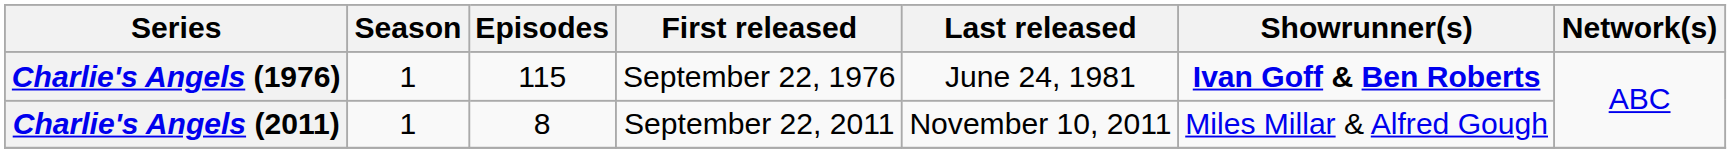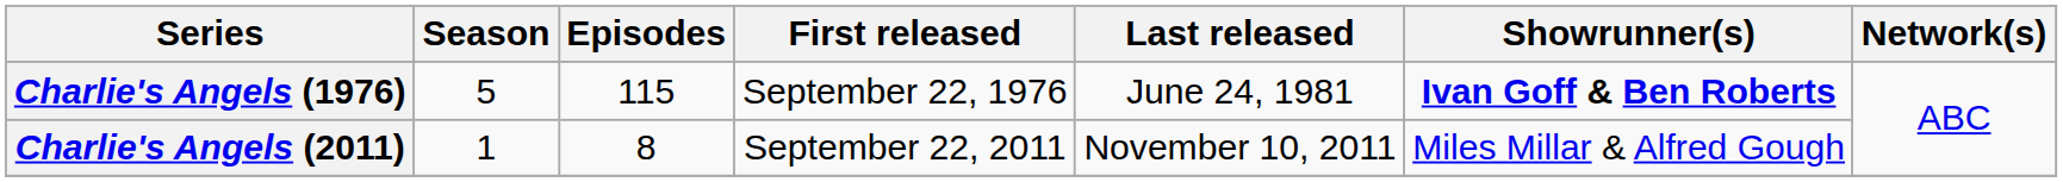 <table class="wikitable plainrowheaders" style="text-align:center">
 <tr>
 <th scope="col">Series</th>
 <th scope="col">Season</th>
 <th scope="col">Episodes</th>
 <th scope="col">First released</th>
 <th scope="col">Last released</th>
 <th scope="col">Showrunner(s)</th>
 <th scope="col">Network(s)</th>
 </tr>
 <tr>
 <th scope="row"><em><a href='#'>Charlie's Angels</a></em> (1976)</th>
-<td>1</td>
+<td>5</td>
 <td>115</td>
 <td>September 22, 1976</td>
 <td>June 24, 1981</td>
 <td><strong><a href='#'>Ivan Goff</a> & <a href='#'>Ben Roberts</a></strong></td>
 <td rowspan="2"><a href='#'>ABC</a></td>
 </tr>
 <tr>
 <th scope="row"><em><a href='#'>Charlie's Angels</a></em> (2011)</th>
 <td>1</td>
 <td>8</td>
 <td>September 22, 2011</td>
 <td>November 10, 2011</td>
 <td><a href='#'>Miles Millar</a> & <a href='#'>Alfred Gough</a></td>
 </tr>
 <tr>
 </tr>
 </table>
